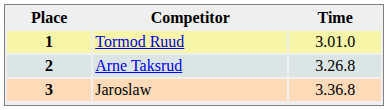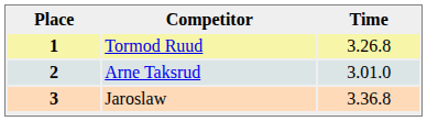 <table style="border-style:solid;border-width:1px;border-color:#808080;background-color:#EFEFEF" cellspacing="2" cellpadding="2" width="380px">
 <tr bgcolor="#EFEFEF">
 <th align=center>Place</th>
 <th align=center>Competitor</th>
 <th align=center>Time</th>
 </tr>
 <tr align="center" valign="top" bgcolor="#F7F6A8">
 <th>1</th>
 <td align="left"> <a href='#'>Tormod Ruud</a></td>
-<td align="center">3.01.0</td>
+<td align="center">3.26.8</td>
 </tr>
 <tr align="center" valign="top" bgcolor="#DCE5E5">
 <th>2</th>
 <td align="left"> <a href='#'>Arne Taksrud</a></td>
-<td align="center">3.26.8</td>
+<td align="center">3.01.0</td>
 </tr>
 <tr align="center" valign="top" bgcolor="#FFDAB9">
 <th>3</th>
 <td align="left"> Jaroslaw</td>
 <td align="center">3.36.8</td>
 </tr>
 <tr align="center" valign="top" bgcolor="#FFFFFF">
 </tr>
 </table>
